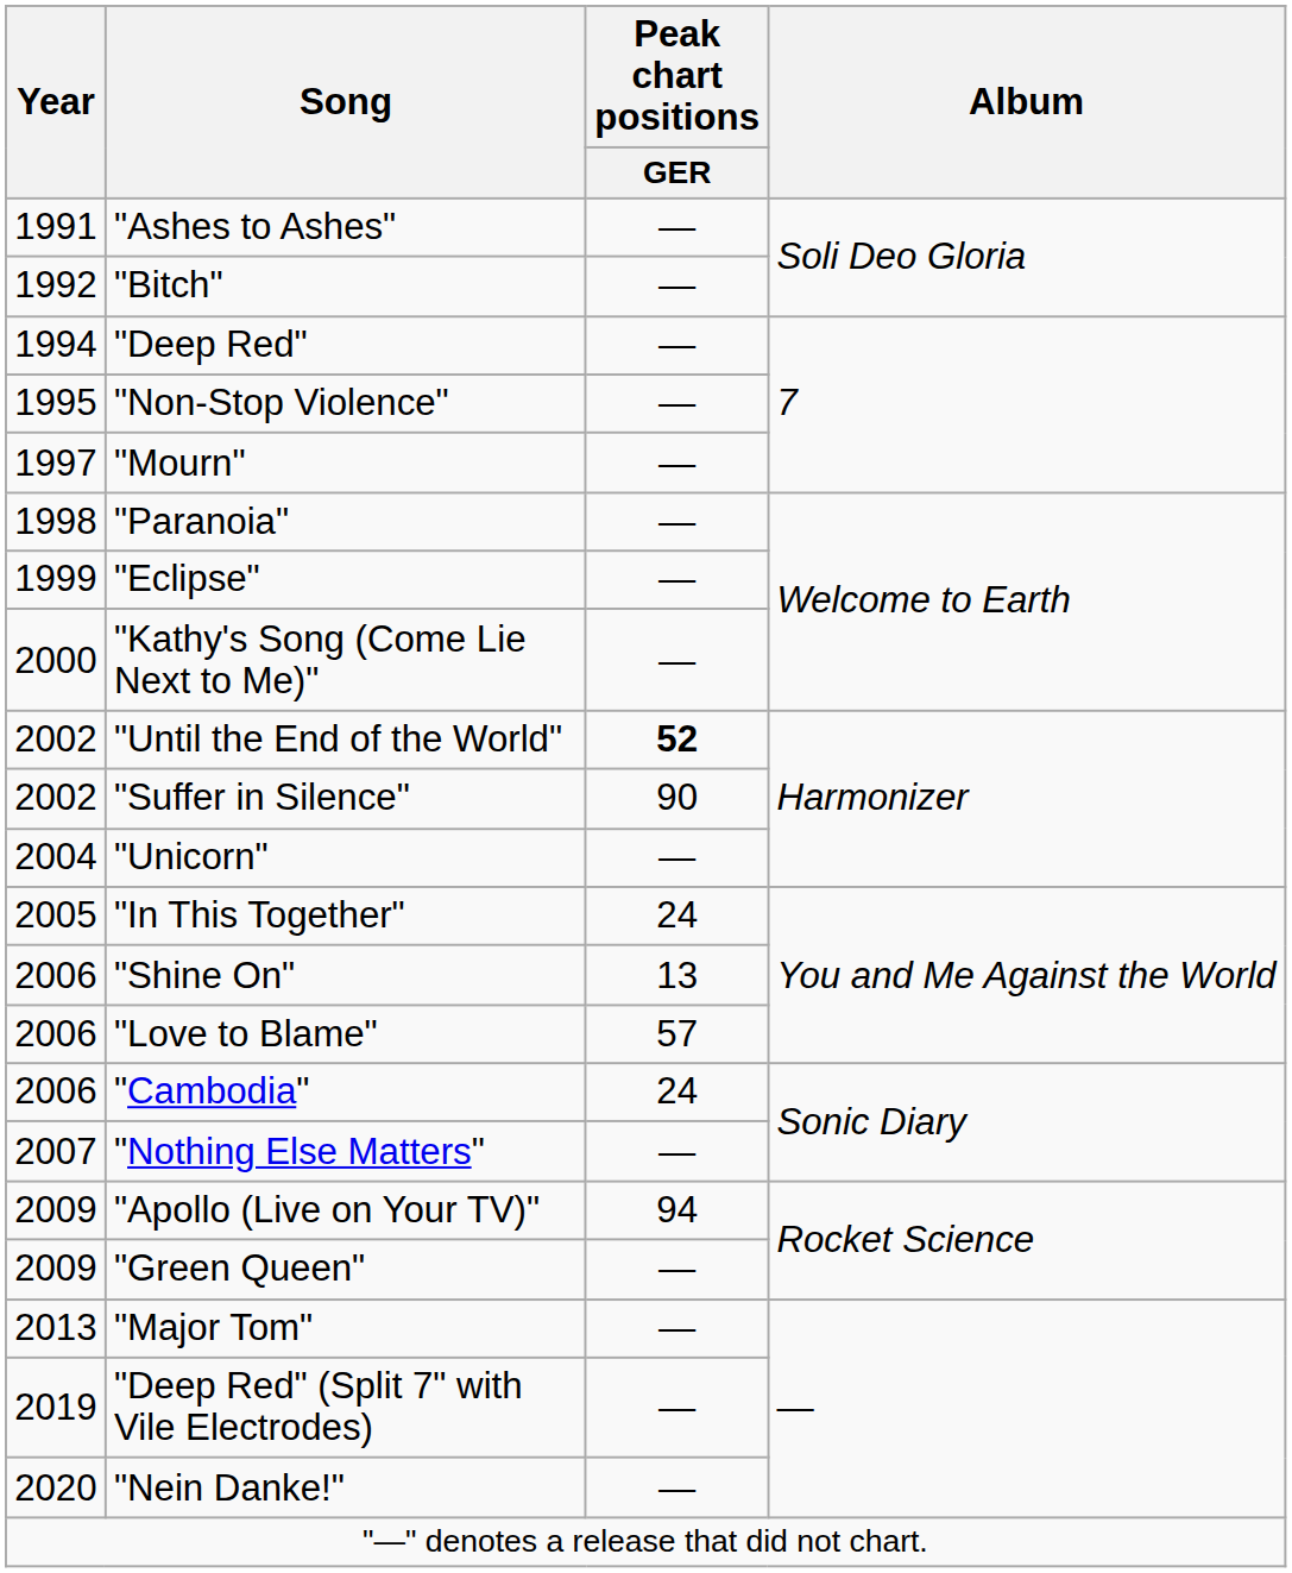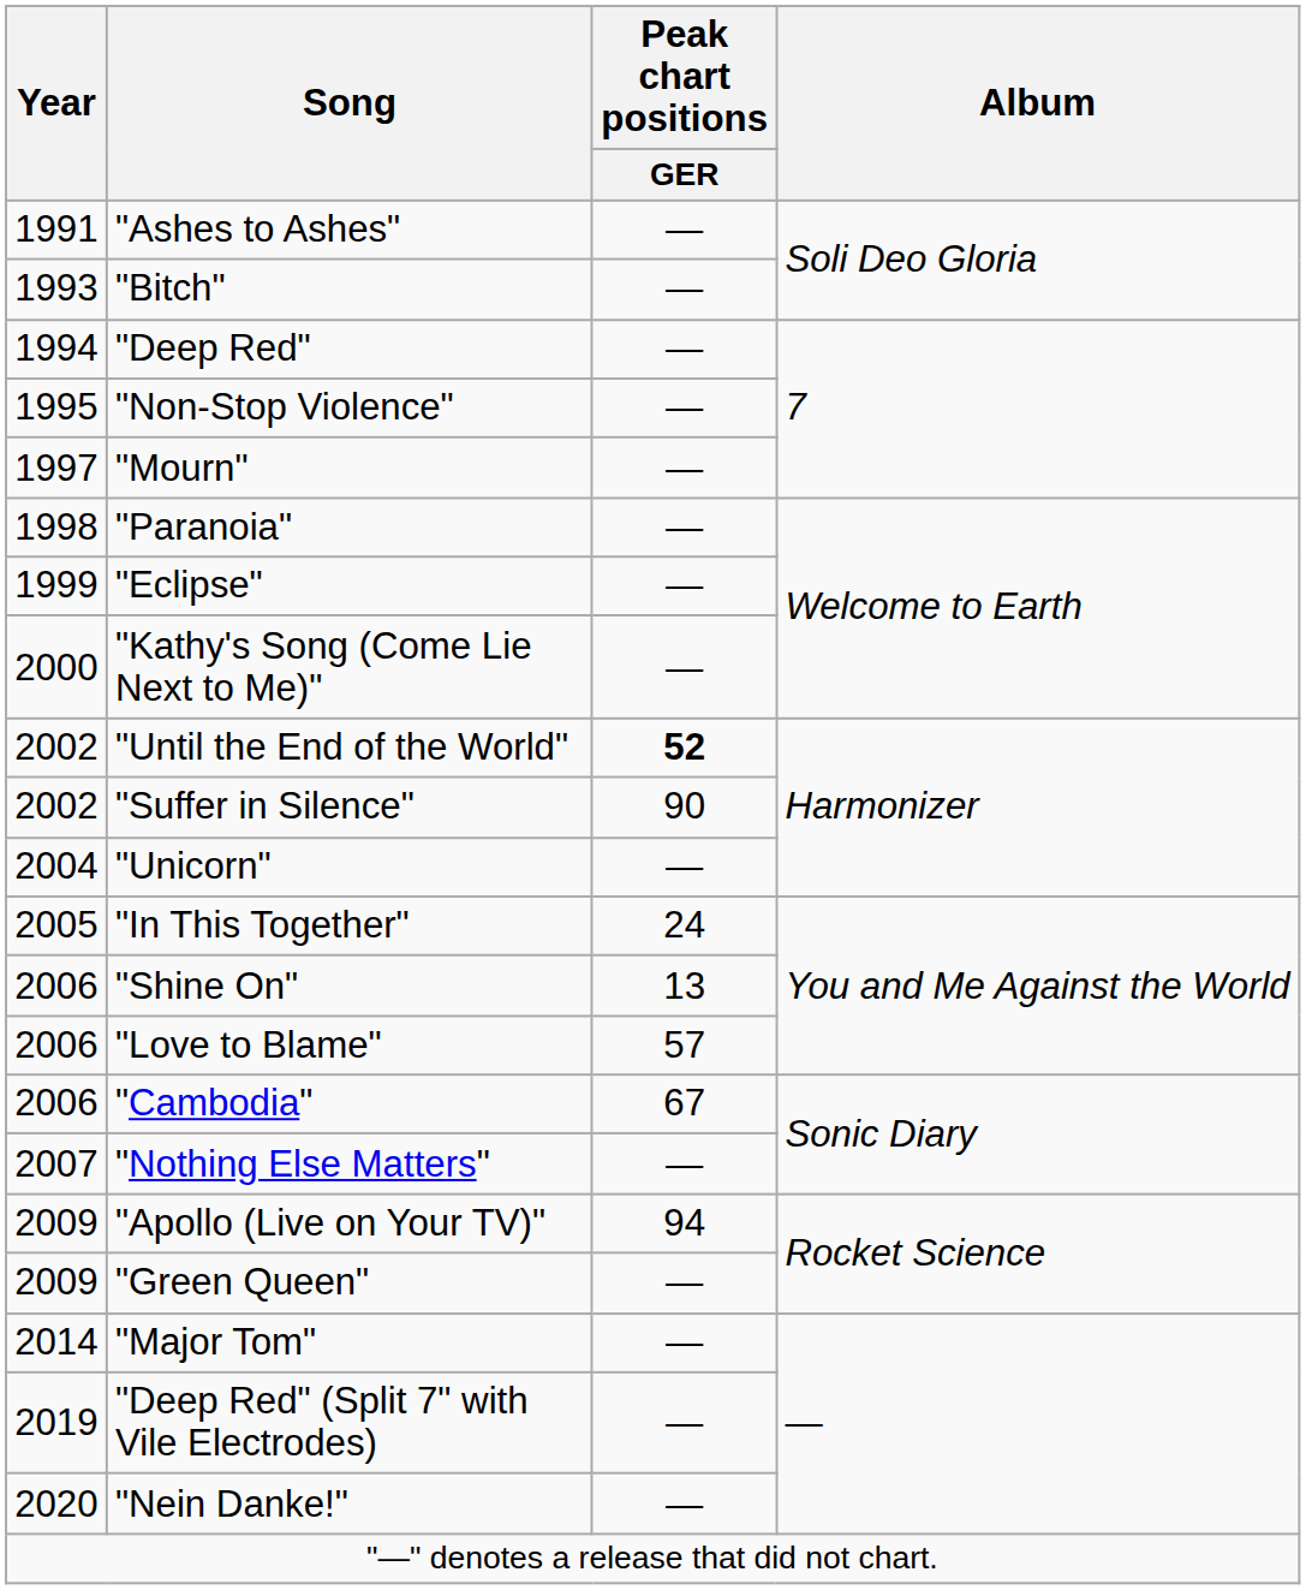 <table class="wikitable">
 <tr>
 <th rowspan="2">Year</th>
 <th rowspan="2" style="width:200px;">Song</th>
 <th colspan="1">Peak chart positions</th>
 <th rowspan="2">Album</th>
 </tr>
 <tr>
 <th style="width:3em;font-size:85%;">GER<br></th>
 </tr>
 <tr>
 <td style="text-align:center;">1991</td>
 <td>"Ashes to Ashes"</td>
 <td style="text-align:center;">—</td>
 <td rowspan="2"><em>Soli Deo Gloria</em></td>
 </tr>
 <tr>
-<td style="text-align:center;">1992</td>
+<td style="text-align:center;">1993</td>
 <td>"Bitch"</td>
 <td style="text-align:center;">—</td>
 </tr>
 <tr>
 <td style="text-align:center;">1994</td>
 <td>"Deep Red"</td>
 <td style="text-align:center;">—</td>
 <td rowspan="3"><em>7</em></td>
 </tr>
 <tr>
 <td style="text-align:center;">1995</td>
 <td>"Non-Stop Violence"</td>
 <td style="text-align:center;">—</td>
 </tr>
 <tr>
 <td style="text-align:center;">1997</td>
 <td>"Mourn"</td>
 <td style="text-align:center;">—</td>
 </tr>
 <tr>
 <td style="text-align:center;">1998</td>
 <td>"Paranoia"</td>
 <td style="text-align:center;">—</td>
 <td rowspan="3"><em>Welcome to Earth</em></td>
 </tr>
 <tr>
 <td style="text-align:center;">1999</td>
 <td>"Eclipse"</td>
 <td style="text-align:center;">—</td>
 </tr>
 <tr>
 <td style="text-align:center;">2000</td>
 <td>"Kathy's Song (Come Lie Next to Me)"</td>
 <td style="text-align:center;">—</td>
 </tr>
 <tr>
 <td style="text-align:center;">2002</td>
 <td>"Until the End of the World"</td>
 <td style="text-align:center;"><strong>52</strong></td>
 <td rowspan="3"><em>Harmonizer</em></td>
 </tr>
 <tr>
 <td style="text-align:center;">2002</td>
 <td>"Suffer in Silence"</td>
 <td style="text-align:center;">90</td>
 </tr>
 <tr>
 <td style="text-align:center;">2004</td>
 <td>"Unicorn"</td>
 <td style="text-align:center;">—</td>
 </tr>
 <tr>
 <td style="text-align:center;">2005</td>
 <td>"In This Together"</td>
 <td style="text-align:center;">24</td>
 <td rowspan="3"><em>You and Me Against the World</em></td>
 </tr>
 <tr>
 <td style="text-align:center;">2006</td>
 <td>"Shine On"</td>
 <td style="text-align:center;">13</td>
 </tr>
 <tr>
 <td style="text-align:center;">2006</td>
 <td>"Love to Blame"</td>
 <td style="text-align:center;">57</td>
 </tr>
 <tr>
 <td style="text-align:center;">2006</td>
 <td>"<a href='#'>Cambodia</a>"</td>
-<td style="text-align:center;">24</td>
+<td style="text-align:center;">67</td>
 <td rowspan="2"><em>Sonic Diary</em></td>
 </tr>
 <tr>
 <td style="text-align:center;">2007</td>
 <td>"<a href='#'>Nothing Else Matters</a>"</td>
 <td style="text-align:center;">—</td>
 </tr>
 <tr>
 <td style="text-align:center;">2009</td>
 <td>"Apollo (Live on Your TV)"</td>
 <td style="text-align:center;">94</td>
 <td rowspan="2"><em>Rocket Science</em></td>
 </tr>
 <tr>
 <td style="text-align:center;">2009</td>
 <td>"Green Queen"</td>
 <td style="text-align:center;">—</td>
 </tr>
 <tr>
-<td style="text-align:center;">2013</td>
+<td style="text-align:center;">2014</td>
 <td>"Major Tom"</td>
 <td style="text-align:center;">—</td>
 <td rowspan="3">—</td>
 </tr>
 <tr>
 <td style="text-align:center;">2019</td>
 <td>"Deep Red" (Split 7" with Vile Electrodes)</td>
 <td style="text-align:center;">—</td>
 </tr>
 <tr>
 <td style="text-align:center;">2020</td>
 <td>"Nein Danke!"</td>
 <td style="text-align:center;">—</td>
 </tr>
 <tr>
 <td colspan="5" style="text-align:center; font-size:85%">"—" denotes a release that did not chart.</td>
 </tr>
 </table>
